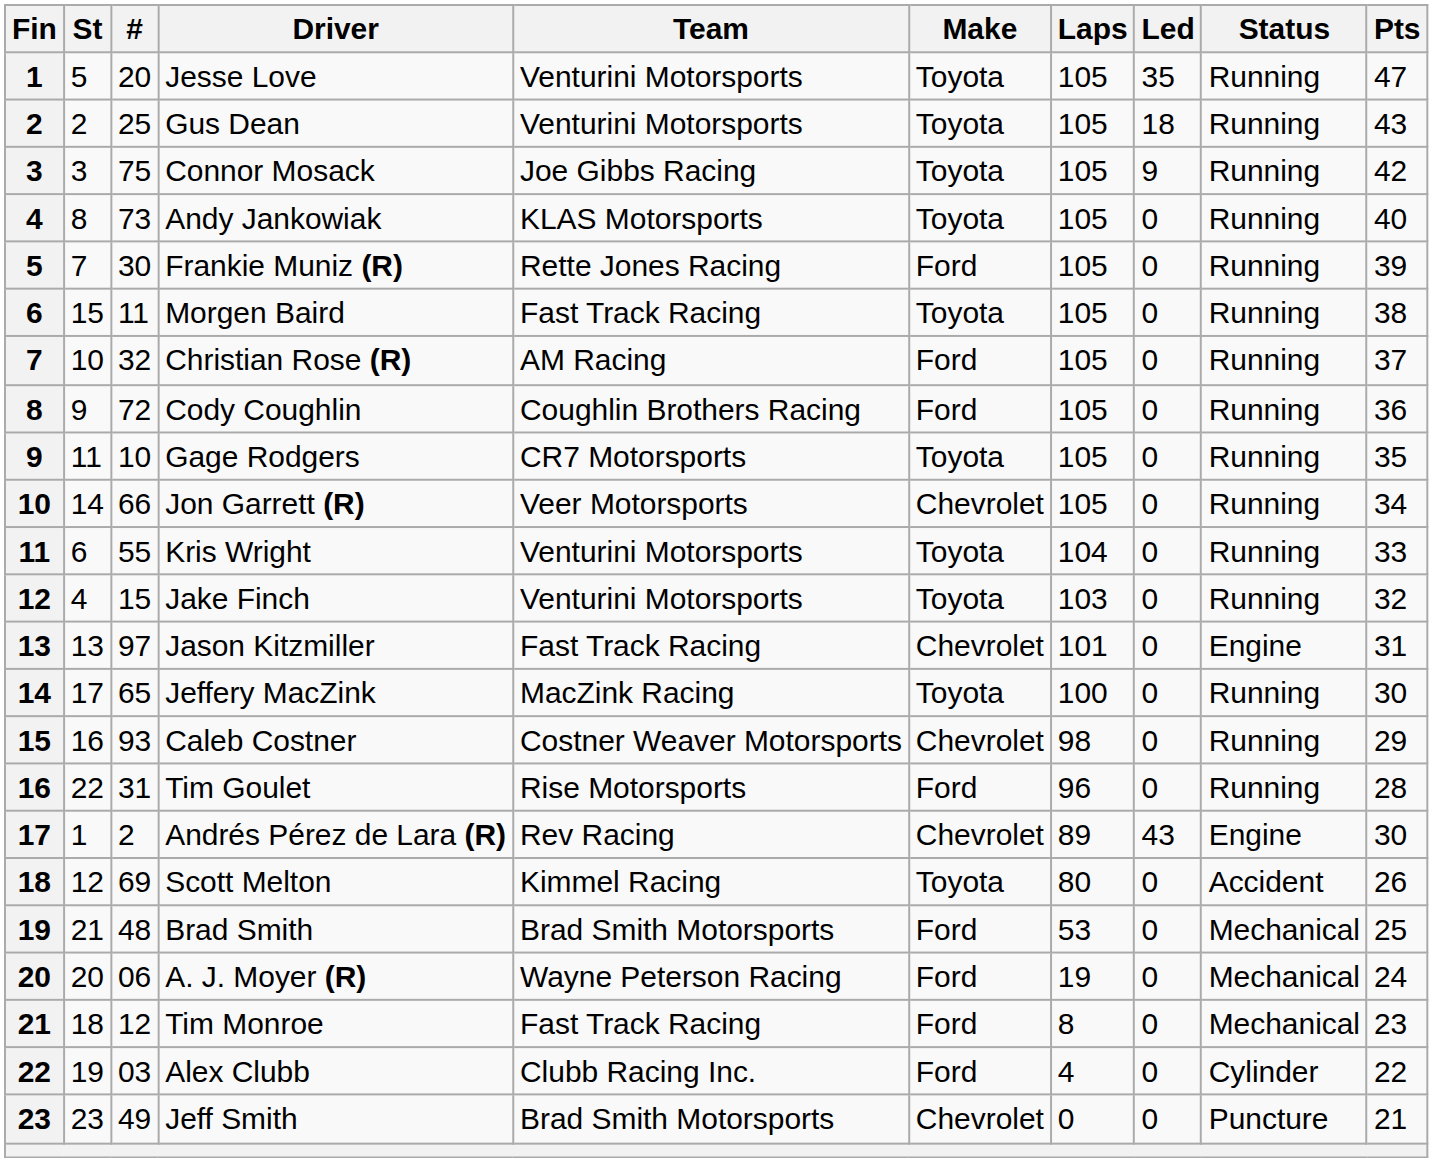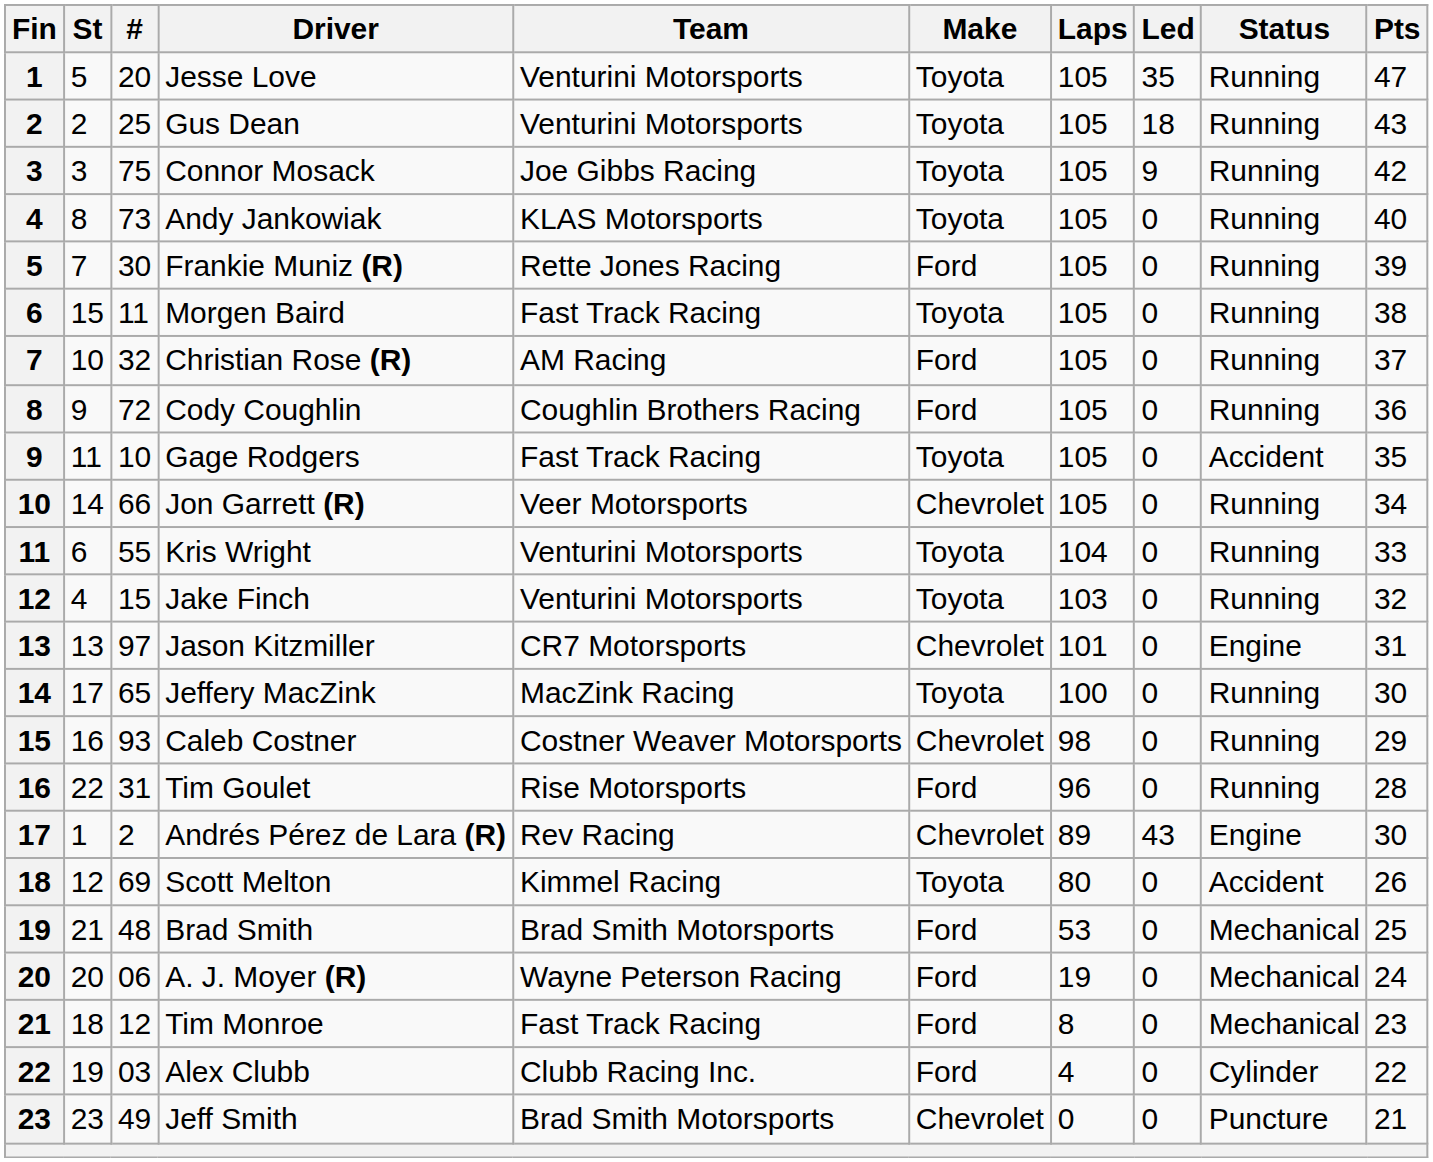 <table class="wikitable" style="font-size:95%">
 <tr>
 <th>Fin</th>
 <th>St</th>
 <th>#</th>
 <th>Driver</th>
 <th>Team</th>
 <th>Make</th>
 <th>Laps</th>
 <th>Led</th>
 <th>Status</th>
 <th>Pts</th>
 </tr>
 <tr>
 <th>1</th>
 <td>5</td>
 <td>20</td>
 <td>Jesse Love</td>
 <td>Venturini Motorsports</td>
 <td>Toyota</td>
 <td>105</td>
 <td>35</td>
 <td>Running</td>
 <td>47</td>
 </tr>
 <tr>
 <th>2</th>
 <td>2</td>
 <td>25</td>
 <td>Gus Dean</td>
 <td>Venturini Motorsports</td>
 <td>Toyota</td>
 <td>105</td>
 <td>18</td>
 <td>Running</td>
 <td>43</td>
 </tr>
 <tr>
 <th>3</th>
 <td>3</td>
 <td>75</td>
 <td>Connor Mosack</td>
 <td>Joe Gibbs Racing</td>
 <td>Toyota</td>
 <td>105</td>
 <td>9</td>
 <td>Running</td>
 <td>42</td>
 </tr>
 <tr>
 <th>4</th>
 <td>8</td>
 <td>73</td>
 <td>Andy Jankowiak</td>
 <td>KLAS Motorsports</td>
 <td>Toyota</td>
 <td>105</td>
 <td>0</td>
 <td>Running</td>
 <td>40</td>
 </tr>
 <tr>
 <th>5</th>
 <td>7</td>
 <td>30</td>
 <td>Frankie Muniz <strong>(R)</strong></td>
 <td>Rette Jones Racing</td>
 <td>Ford</td>
 <td>105</td>
 <td>0</td>
 <td>Running</td>
 <td>39</td>
 </tr>
 <tr>
 <th>6</th>
 <td>15</td>
 <td>11</td>
 <td>Morgen Baird</td>
 <td>Fast Track Racing</td>
 <td>Toyota</td>
 <td>105</td>
 <td>0</td>
 <td>Running</td>
 <td>38</td>
 </tr>
 <tr>
 <th>7</th>
 <td>10</td>
 <td>32</td>
 <td>Christian Rose <strong>(R)</strong></td>
 <td>AM Racing</td>
 <td>Ford</td>
 <td>105</td>
 <td>0</td>
 <td>Running</td>
 <td>37</td>
 </tr>
 <tr>
 <th>8</th>
 <td>9</td>
 <td>72</td>
 <td>Cody Coughlin</td>
 <td>Coughlin Brothers Racing</td>
 <td>Ford</td>
 <td>105</td>
 <td>0</td>
 <td>Running</td>
 <td>36</td>
 </tr>
 <tr>
 <th>9</th>
 <td>11</td>
 <td>10</td>
 <td>Gage Rodgers</td>
-<td>CR7 Motorsports</td>
+<td>Fast Track Racing</td>
 <td>Toyota</td>
 <td>105</td>
 <td>0</td>
-<td>Running</td>
+<td>Accident</td>
 <td>35</td>
 </tr>
 <tr>
 <th>10</th>
 <td>14</td>
 <td>66</td>
 <td>Jon Garrett <strong>(R)</strong></td>
 <td>Veer Motorsports</td>
 <td>Chevrolet</td>
 <td>105</td>
 <td>0</td>
 <td>Running</td>
 <td>34</td>
 </tr>
 <tr>
 <th>11</th>
 <td>6</td>
 <td>55</td>
 <td>Kris Wright</td>
 <td>Venturini Motorsports</td>
 <td>Toyota</td>
 <td>104</td>
 <td>0</td>
 <td>Running</td>
 <td>33</td>
 </tr>
 <tr>
 <th>12</th>
 <td>4</td>
 <td>15</td>
 <td>Jake Finch</td>
 <td>Venturini Motorsports</td>
 <td>Toyota</td>
 <td>103</td>
 <td>0</td>
 <td>Running</td>
 <td>32</td>
 </tr>
 <tr>
 <th>13</th>
 <td>13</td>
 <td>97</td>
 <td>Jason Kitzmiller</td>
-<td>Fast Track Racing</td>
+<td>CR7 Motorsports</td>
 <td>Chevrolet</td>
 <td>101</td>
 <td>0</td>
 <td>Engine</td>
 <td>31</td>
 </tr>
 <tr>
 <th>14</th>
 <td>17</td>
 <td>65</td>
 <td>Jeffery MacZink</td>
 <td>MacZink Racing</td>
 <td>Toyota</td>
 <td>100</td>
 <td>0</td>
 <td>Running</td>
 <td>30</td>
 </tr>
 <tr>
 <th>15</th>
 <td>16</td>
 <td>93</td>
 <td>Caleb Costner</td>
 <td>Costner Weaver Motorsports</td>
 <td>Chevrolet</td>
 <td>98</td>
 <td>0</td>
 <td>Running</td>
 <td>29</td>
 </tr>
 <tr>
 <th>16</th>
 <td>22</td>
 <td>31</td>
 <td>Tim Goulet</td>
 <td>Rise Motorsports</td>
 <td>Ford</td>
 <td>96</td>
 <td>0</td>
 <td>Running</td>
 <td>28</td>
 </tr>
 <tr>
 <th>17</th>
 <td>1</td>
 <td>2</td>
 <td>Andrés Pérez de Lara <strong>(R)</strong></td>
 <td>Rev Racing</td>
 <td>Chevrolet</td>
 <td>89</td>
 <td>43</td>
 <td>Engine</td>
 <td>30</td>
 </tr>
 <tr>
 <th>18</th>
 <td>12</td>
 <td>69</td>
 <td>Scott Melton</td>
 <td>Kimmel Racing</td>
 <td>Toyota</td>
 <td>80</td>
 <td>0</td>
 <td>Accident</td>
 <td>26</td>
 </tr>
 <tr>
 <th>19</th>
 <td>21</td>
 <td>48</td>
 <td>Brad Smith</td>
 <td>Brad Smith Motorsports</td>
 <td>Ford</td>
 <td>53</td>
 <td>0</td>
 <td>Mechanical</td>
 <td>25</td>
 </tr>
 <tr>
 <th>20</th>
 <td>20</td>
 <td>06</td>
 <td>A. J. Moyer <strong>(R)</strong></td>
 <td>Wayne Peterson Racing</td>
 <td>Ford</td>
 <td>19</td>
 <td>0</td>
 <td>Mechanical</td>
 <td>24</td>
 </tr>
 <tr>
 <th>21</th>
 <td>18</td>
 <td>12</td>
 <td>Tim Monroe</td>
 <td>Fast Track Racing</td>
 <td>Ford</td>
 <td>8</td>
 <td>0</td>
 <td>Mechanical</td>
 <td>23</td>
 </tr>
 <tr>
 <th>22</th>
 <td>19</td>
 <td>03</td>
 <td>Alex Clubb</td>
 <td>Clubb Racing Inc.</td>
 <td>Ford</td>
 <td>4</td>
 <td>0</td>
 <td>Cylinder</td>
 <td>22</td>
 </tr>
 <tr>
 <th>23</th>
 <td>23</td>
 <td>49</td>
 <td>Jeff Smith</td>
 <td>Brad Smith Motorsports</td>
 <td>Chevrolet</td>
 <td>0</td>
 <td>0</td>
 <td>Puncture</td>
 <td>21</td>
 </tr>
 <tr>
 <th colspan="10"></th>
 </tr>
 </table>
